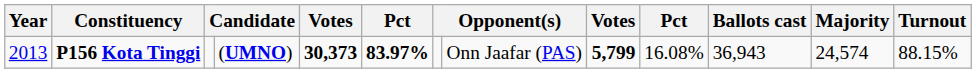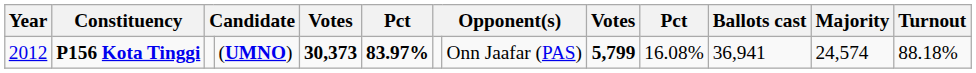 <table class="wikitable" style="margin:0.5em ; font-size:95%">
 <tr>
 <th>Year</th>
 <th>Constituency</th>
 <th colspan=2>Candidate</th>
 <th>Votes</th>
 <th>Pct</th>
 <th colspan=2>Opponent(s)</th>
 <th>Votes</th>
 <th>Pct</th>
 <th>Ballots cast</th>
 <th>Majority</th>
 <th>Turnout</th>
 </tr>
 <tr>
-<td><a href='#'>2013</a></td>
+<td><a href='#'>2012</a></td>
 <td><strong>P156 <a href='#'>Kota Tinggi</a></strong></td>
 <td></td>
 <td> (<a href='#'><strong>UMNO</strong></a>)</td>
 <td align="right"><strong>30,373</strong></td>
 <td><strong>83.97%</strong></td>
 <td></td>
 <td>Onn Jaafar (<a href='#'>PAS</a>)</td>
 <td align="right"><strong>5,799</strong></td>
 <td>16.08%</td>
-<td>36,943</td>
+<td>36,941</td>
 <td>24,574</td>
-<td>88.15%</td>
+<td>88.18%</td>
 </tr>
 </table>
